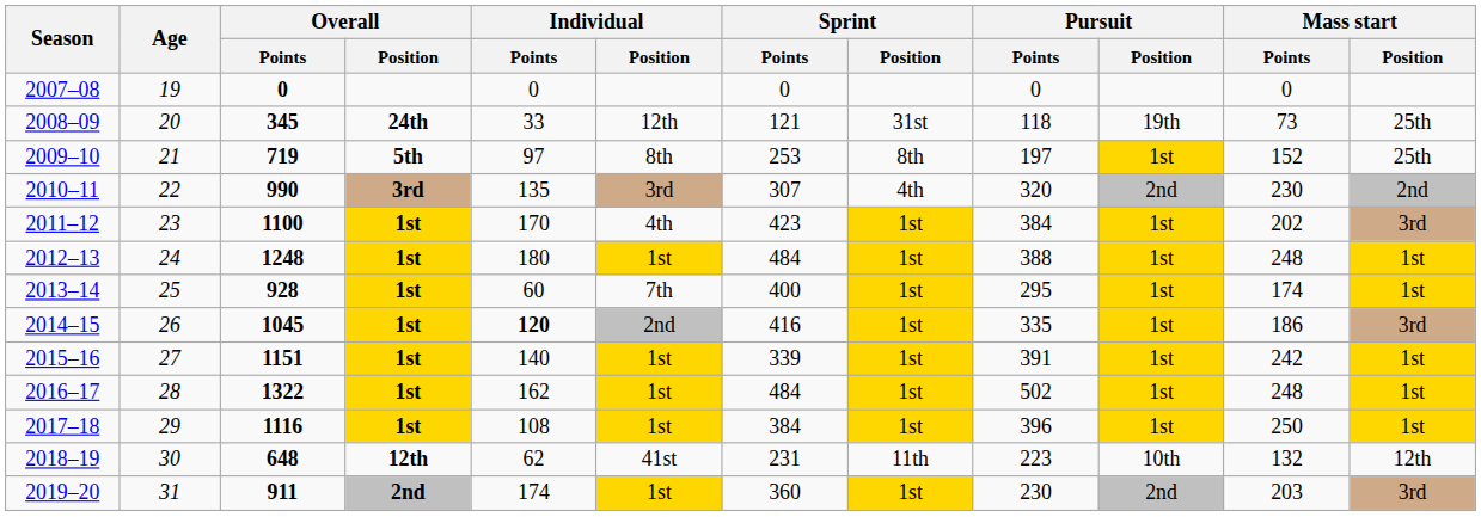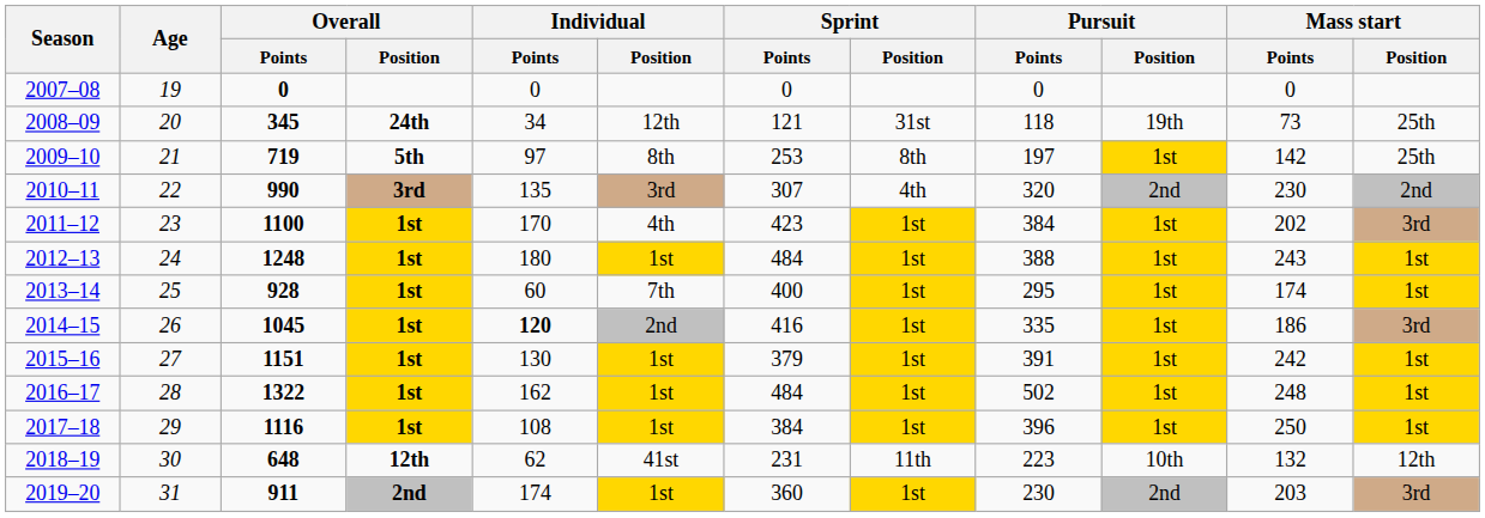 <table class="wikitable" style="text-align:center;" width="70%">
 <tr class="hintergrundfarbe5">
 <th rowspan="2" style="width:4%;">Season</th>
 <th rowspan="2" style="width:4%;">Age</th>
 <th colspan="2">Overall</th>
 <th colspan="2">Individual</th>
 <th colspan="2">Sprint</th>
 <th colspan="2">Pursuit</th>
 <th colspan="2">Mass start</th>
 </tr>
 <tr class="hintergrundfarbe5">
 <th style="width:5%;"><small>Points</small></th>
 <th style="width:5%;"><small>Position</small></th>
 <th style="width:5%;"><small>Points</small></th>
 <th style="width:5%;"><small>Position</small></th>
 <th style="width:5%;"><small>Points</small></th>
 <th style="width:5%;"><small>Position</small></th>
 <th style="width:5%;"><small>Points</small></th>
 <th style="width:5%;"><small>Position</small></th>
 <th style="width:5%;"><small>Points</small></th>
 <th style="width:5%;"><small>Position</small></th>
 </tr>
 <tr>
 <td><a href='#'>2007–08</a></td>
 <td><em>19</em></td>
 <td><strong>0</strong></td>
 <td></td>
 <td>0</td>
 <td></td>
 <td>0</td>
 <td></td>
 <td>0</td>
 <td></td>
 <td>0</td>
 <td></td>
 </tr>
 <tr>
 <td><a href='#'>2008–09</a></td>
 <td><em>20</em></td>
 <td><strong>345</strong></td>
 <td><strong>24th</strong></td>
-<td>33</td>
+<td>34</td>
 <td>12th</td>
 <td>121</td>
 <td>31st</td>
 <td>118</td>
 <td>19th</td>
 <td>73</td>
 <td>25th</td>
 </tr>
 <tr>
 <td><a href='#'>2009–10</a></td>
 <td><em>21</em></td>
 <td><strong>719</strong></td>
 <td><strong>5th</strong></td>
 <td>97</td>
 <td>8th</td>
 <td>253</td>
 <td>8th</td>
 <td>197</td>
 <td style="background:gold;">1st</td>
-<td>152</td>
+<td>142</td>
 <td>25th</td>
 </tr>
 <tr>
 <td><a href='#'>2010–11</a></td>
 <td><em>22</em></td>
 <td><strong>990</strong></td>
 <td style="background:#cfaa88;"><strong>3rd</strong></td>
 <td>135</td>
 <td style="background:#cfaa88;">3rd</td>
 <td>307</td>
 <td>4th</td>
 <td>320</td>
 <td style="background:silver;">2nd</td>
 <td>230</td>
 <td style="background:silver;">2nd</td>
 </tr>
 <tr>
 <td><a href='#'>2011–12</a></td>
 <td><em>23</em></td>
 <td><strong>1100</strong></td>
 <td style="background:gold;"><strong>1st</strong></td>
 <td>170</td>
 <td>4th</td>
 <td>423</td>
 <td style="background:gold;">1st</td>
 <td>384</td>
 <td style="background:gold;">1st</td>
 <td>202</td>
 <td style="background:#cfaa88;">3rd</td>
 </tr>
 <tr>
 <td><a href='#'>2012–13</a></td>
 <td><em>24</em></td>
 <td><strong>1248</strong></td>
 <td style="background:gold;"><strong>1st</strong></td>
 <td>180</td>
 <td style="background:gold;">1st</td>
 <td>484</td>
 <td style="background:gold;">1st</td>
 <td>388</td>
 <td style="background:gold;">1st</td>
-<td>248</td>
+<td>243</td>
 <td style="background:gold;">1st</td>
 </tr>
 <tr>
 <td><a href='#'>2013–14</a></td>
 <td><em>25</em></td>
 <td><strong>928</strong></td>
 <td style="background:gold;"><strong>1st</strong></td>
 <td>60</td>
 <td>7th</td>
 <td>400</td>
 <td style="background:gold;">1st</td>
 <td>295</td>
 <td style="background:gold;">1st</td>
 <td>174</td>
 <td style="background:gold;">1st</td>
 </tr>
 <tr>
 <td><a href='#'>2014–15</a></td>
 <td><em>26</em></td>
 <td><strong>1045</strong></td>
 <td style="background:gold;"><strong>1st</strong></td>
 <td><strong>120</strong></td>
 <td style="background:silver;">2nd</td>
 <td>416</td>
 <td style="background:gold;">1st</td>
 <td>335</td>
 <td style="background:gold;">1st</td>
 <td>186</td>
 <td style="background:#cfaa88;">3rd</td>
 </tr>
 <tr>
 <td><a href='#'>2015–16</a></td>
 <td><em>27</em></td>
 <td><strong>1151</strong></td>
 <td style="background:gold;"><strong>1st</strong></td>
-<td>140</td>
+<td>130</td>
 <td style="background:gold;">1st</td>
-<td>339</td>
+<td>379</td>
 <td style="background:gold;">1st</td>
 <td>391</td>
 <td style="background:gold;">1st</td>
 <td>242</td>
 <td style="background:gold;">1st</td>
 </tr>
 <tr>
 <td><a href='#'>2016–17</a></td>
 <td><em>28</em></td>
 <td><strong>1322</strong></td>
 <td style="background:gold;"><strong>1st</strong></td>
 <td>162</td>
 <td style="background:gold;">1st</td>
 <td>484</td>
 <td style="background:gold;">1st</td>
 <td>502</td>
 <td style="background:gold;">1st</td>
 <td>248</td>
 <td style="background:gold;">1st</td>
 </tr>
 <tr>
 <td><a href='#'>2017–18</a></td>
 <td><em>29</em></td>
 <td><strong>1116</strong></td>
 <td style="background:gold"><strong>1st</strong></td>
 <td>108</td>
 <td style="background:gold;">1st</td>
 <td>384</td>
 <td style="background:gold">1st</td>
 <td>396</td>
 <td style="background:gold">1st</td>
 <td>250</td>
 <td style="background:gold">1st</td>
 </tr>
 <tr>
 <td><a href='#'>2018–19</a></td>
 <td><em>30</em></td>
 <td><strong>648</strong></td>
 <td><strong>12th</strong></td>
 <td>62</td>
 <td>41st</td>
 <td>231</td>
 <td>11th</td>
 <td>223</td>
 <td>10th</td>
 <td>132</td>
 <td>12th</td>
 </tr>
 <tr>
 <td><a href='#'>2019–20</a></td>
 <td><em>31</em></td>
 <td><strong>911</strong></td>
 <td style="background:silver;"><strong>2nd</strong></td>
 <td>174</td>
 <td style="background:gold;">1st</td>
 <td>360</td>
 <td style="background:gold;">1st</td>
 <td>230</td>
 <td style="background:silver;">2nd</td>
 <td>203</td>
 <td style="background:#cfaa88;">3rd</td>
 </tr>
 </table>
